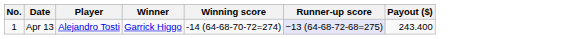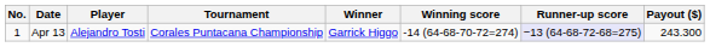 <table class="wikitable" style="font-size:95%;">
 <tr>
 <th>No.</th>
 <th>Date</th>
 <th>Player</th>
+<th>Tournament</th>
 <th>Winner</th>
 <th>Winning score</th>
 <th>Runner-up score</th>
 <th>Payout ($)</th>
 </tr>
 <tr>
 <td align="center">1</td>
 <td>Apr 13</td>
 <td> <a href='#'>Alejandro Tosti</a></td>
+<td><a href='#'>Corales Puntacana Championship</a></td>
 <td> <a href='#'>Garrick Higgo</a></td>
 <td>-14 (64-68-70-72=274)</td>
 <td style="background: lavender;">−13 (64-68-72-68=275)</td>
-<td align="right">243.400</td>
+<td align="right">243.300</td>
 </tr>
 </table>
